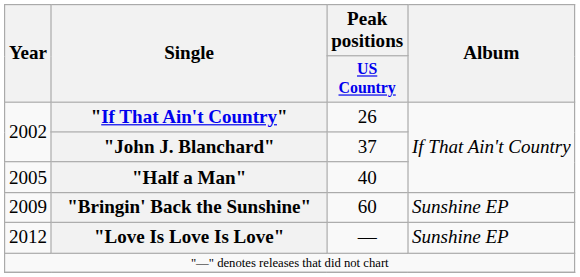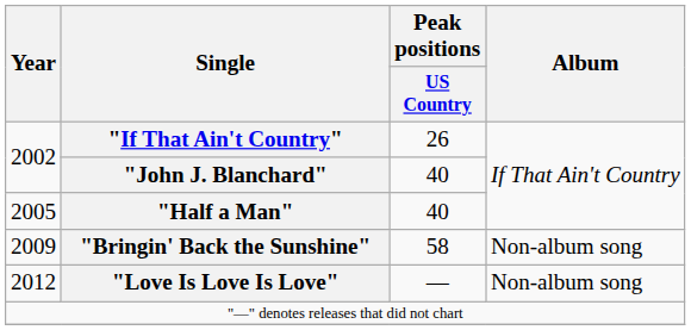 <table class="wikitable plainrowheaders" style="text-align:center;">
 <tr>
 <th rowspan="2">Year</th>
 <th rowspan="2" style="width:14em;">Single</th>
 <th colspan="1">Peak positions</th>
 <th rowspan="2">Album</th>
 </tr>
 <tr style="font-size:smaller;">
 <th width="60"><a href='#'>US Country</a></th>
 </tr>
 <tr>
 <td rowspan="2">2002</td>
 <th scope="row">"<a href='#'>If That Ain't Country</a>"</th>
 <td>26</td>
 <td align="left" rowspan="3"><em>If That Ain't Country</em></td>
 </tr>
 <tr>
 <th scope="row">"John J. Blanchard"</th>
-<td>37</td>
+<td>40</td>
 </tr>
 <tr>
 <td>2005</td>
 <th scope="row">"Half a Man"</th>
 <td>40</td>
 </tr>
 <tr>
 <td>2009</td>
 <th scope="row">"Bringin' Back the Sunshine"</th>
-<td>60</td>
-<td align="left"><em>Sunshine EP</em></td>
+<td>58</td>
+<td align="left">Non-album song</td>
 </tr>
 <tr>
 <td>2012</td>
 <th scope="row">"Love Is Love Is Love"</th>
 <td>—</td>
-<td align="left"><em>Sunshine EP</em></td>
+<td align="left">Non-album song</td>
 </tr>
 <tr>
 <td colspan="4" style="font-size:8pt">"—" denotes releases that did not chart</td>
 </tr>
 <tr>
 </tr>
 </table>
